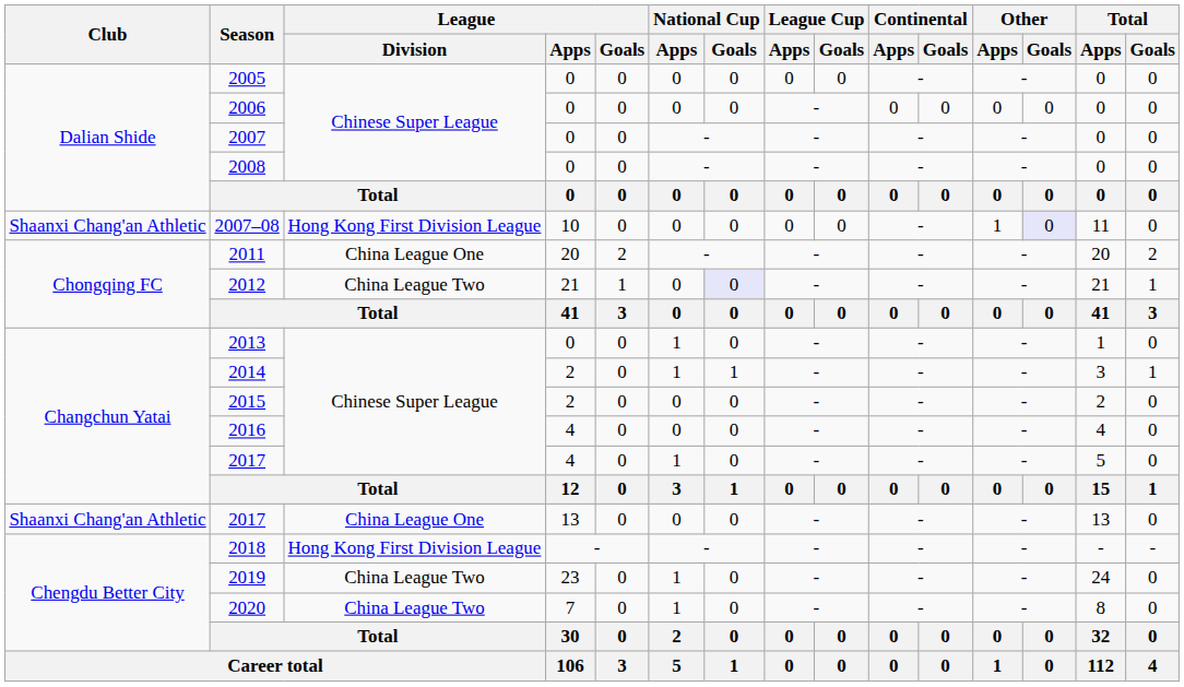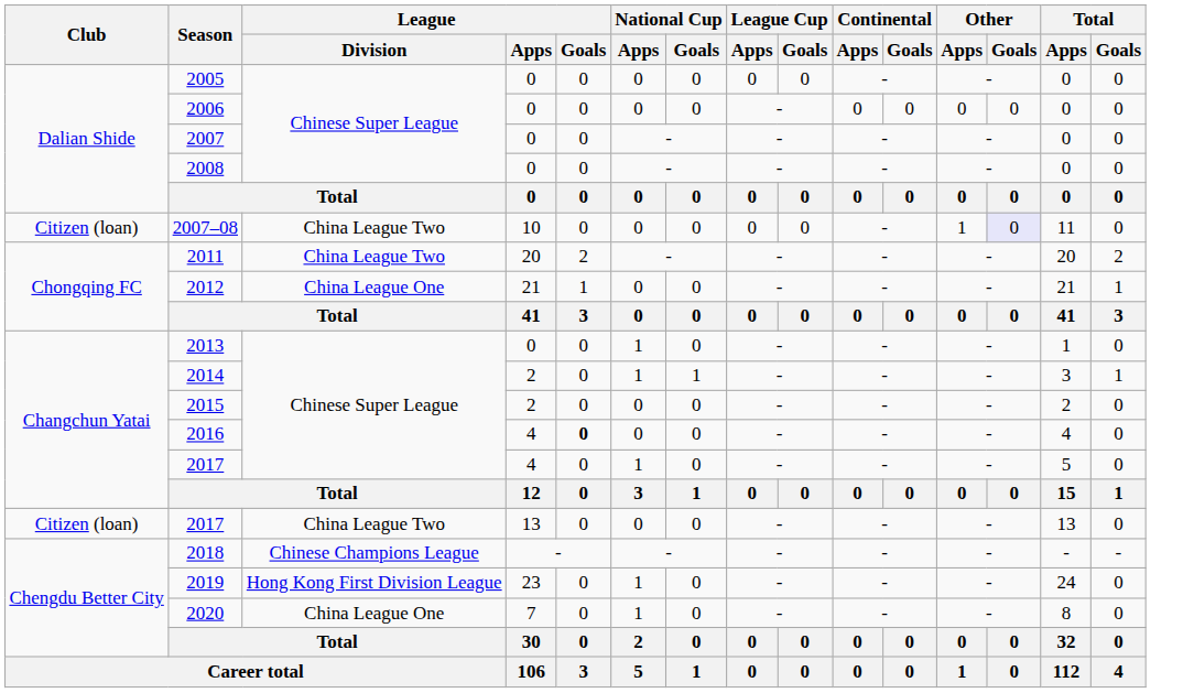 <table class="wikitable" style="text-align: center">
 <tr>
 <th rowspan="2">Club</th>
 <th rowspan="2">Season</th>
 <th colspan="3">League</th>
 <th colspan="2">National Cup</th>
 <th colspan="2">League Cup</th>
 <th colspan="2">Continental</th>
 <th colspan="2">Other</th>
 <th colspan="2">Total</th>
 </tr>
 <tr>
 <th>Division</th>
 <th>Apps</th>
 <th>Goals</th>
 <th>Apps</th>
 <th>Goals</th>
 <th>Apps</th>
 <th>Goals</th>
 <th>Apps</th>
 <th>Goals</th>
 <th>Apps</th>
 <th>Goals</th>
 <th>Apps</th>
 <th>Goals</th>
 </tr>
 <tr>
 <td rowspan=5><a href='#'>Dalian Shide</a></td>
 <td><a href='#'>2005</a></td>
 <td rowspan=4><a href='#'>Chinese Super League</a></td>
 <td>0</td>
 <td>0</td>
 <td>0</td>
 <td>0</td>
 <td>0</td>
 <td>0</td>
 <td colspan="2">-</td>
 <td colspan="2">-</td>
 <td>0</td>
 <td>0</td>
 </tr>
 <tr>
 <td><a href='#'>2006</a></td>
 <td>0</td>
 <td>0</td>
 <td>0</td>
 <td>0</td>
 <td colspan="2">-</td>
 <td>0</td>
 <td>0</td>
 <td>0</td>
 <td>0</td>
 <td>0</td>
 <td>0</td>
 </tr>
 <tr>
 <td><a href='#'>2007</a></td>
 <td>0</td>
 <td>0</td>
 <td colspan="2">-</td>
 <td colspan="2">-</td>
 <td colspan="2">-</td>
 <td colspan="2">-</td>
 <td>0</td>
 <td>0</td>
 </tr>
 <tr>
 <td><a href='#'>2008</a></td>
 <td>0</td>
 <td>0</td>
 <td colspan="2">-</td>
 <td colspan="2">-</td>
 <td colspan="2">-</td>
 <td colspan="2">-</td>
 <td>0</td>
 <td>0</td>
 </tr>
 <tr>
 <th colspan="2"><strong>Total</strong></th>
 <th>0</th>
 <th>0</th>
 <th>0</th>
 <th>0</th>
 <th>0</th>
 <th>0</th>
 <th>0</th>
 <th>0</th>
 <th>0</th>
 <th>0</th>
 <th>0</th>
 <th>0</th>
 </tr>
 <tr>
-<td><a href='#'>Shaanxi Chang'an Athletic</a></td>
+<td><a href='#'>Citizen</a> (loan)</td>
 <td><a href='#'>2007–08</a></td>
-<td><a href='#'>Hong Kong First Division League</a></td>
+<td>China League Two</td>
 <td>10</td>
 <td>0</td>
 <td>0</td>
 <td>0</td>
 <td>0</td>
 <td>0</td>
 <td colspan="2">-</td>
 <td>1</td>
 <td style="background: lavender;">0</td>
 <td>11</td>
 <td>0</td>
 </tr>
 <tr>
 <td rowspan=3><a href='#'>Chongqing FC</a></td>
 <td><a href='#'>2011</a></td>
-<td>China League One</td>
+<td><a href='#'>China League Two</a></td>
 <td>20</td>
 <td>2</td>
 <td colspan="2">-</td>
 <td colspan="2">-</td>
 <td colspan="2">-</td>
 <td colspan="2">-</td>
 <td>20</td>
 <td>2</td>
 </tr>
 <tr>
 <td><a href='#'>2012</a></td>
-<td>China League Two</td>
+<td><a href='#'>China League One</a></td>
 <td>21</td>
 <td>1</td>
 <td>0</td>
-<td style="background: lavender;">0</td>
+<td>0</td>
 <td colspan="2">-</td>
 <td colspan="2">-</td>
 <td colspan="2">-</td>
 <td>21</td>
 <td>1</td>
 </tr>
 <tr>
 <th colspan="2"><strong>Total</strong></th>
 <th>41</th>
 <th>3</th>
 <th>0</th>
 <th>0</th>
 <th>0</th>
 <th>0</th>
 <th>0</th>
 <th>0</th>
 <th>0</th>
 <th>0</th>
 <th>41</th>
 <th>3</th>
 </tr>
 <tr>
 <td rowspan=6><a href='#'>Changchun Yatai</a></td>
 <td><a href='#'>2013</a></td>
 <td rowspan="5">Chinese Super League</td>
 <td>0</td>
 <td>0</td>
 <td>1</td>
 <td>0</td>
 <td colspan="2">-</td>
 <td colspan="2">-</td>
 <td colspan="2">-</td>
 <td>1</td>
 <td>0</td>
 </tr>
 <tr>
 <td><a href='#'>2014</a></td>
 <td>2</td>
 <td>0</td>
 <td>1</td>
 <td>1</td>
 <td colspan="2">-</td>
 <td colspan="2">-</td>
 <td colspan="2">-</td>
 <td>3</td>
 <td>1</td>
 </tr>
 <tr>
 <td><a href='#'>2015</a></td>
 <td>2</td>
 <td>0</td>
 <td>0</td>
 <td>0</td>
 <td colspan="2">-</td>
 <td colspan="2">-</td>
 <td colspan="2">-</td>
 <td>2</td>
 <td>0</td>
 </tr>
 <tr>
 <td><a href='#'>2016</a></td>
 <td>4</td>
-<td>0</td>
+<td><strong>0</strong></td>
 <td>0</td>
 <td>0</td>
 <td colspan="2">-</td>
 <td colspan="2">-</td>
 <td colspan="2">-</td>
 <td>4</td>
 <td>0</td>
 </tr>
 <tr>
 <td><a href='#'>2017</a></td>
 <td>4</td>
 <td>0</td>
 <td>1</td>
 <td>0</td>
 <td colspan="2">-</td>
 <td colspan="2">-</td>
 <td colspan="2">-</td>
 <td>5</td>
 <td>0</td>
 </tr>
 <tr>
 <th colspan="2"><strong>Total</strong></th>
 <th>12</th>
 <th>0</th>
 <th>3</th>
 <th>1</th>
 <th>0</th>
 <th>0</th>
 <th>0</th>
 <th>0</th>
 <th>0</th>
 <th>0</th>
 <th>15</th>
 <th>1</th>
 </tr>
 <tr>
-<td><a href='#'>Shaanxi Chang'an Athletic</a></td>
+<td><a href='#'>Citizen</a> (loan)</td>
 <td><a href='#'>2017</a></td>
-<td><a href='#'>China League One</a></td>
+<td>China League Two</td>
 <td>13</td>
 <td>0</td>
 <td>0</td>
 <td>0</td>
 <td colspan="2">-</td>
 <td colspan="2">-</td>
 <td colspan="2">-</td>
 <td>13</td>
 <td>0</td>
 </tr>
 <tr>
 <td rowspan=4><a href='#'>Chengdu Better City</a></td>
 <td><a href='#'>2018</a></td>
-<td><a href='#'>Hong Kong First Division League</a></td>
+<td><a href='#'>Chinese Champions League</a></td>
 <td colspan="2">-</td>
 <td colspan="2">-</td>
 <td colspan="2">-</td>
 <td colspan="2">-</td>
 <td colspan="2">-</td>
 <td>-</td>
 <td>-</td>
 </tr>
 <tr>
 <td><a href='#'>2019</a></td>
-<td>China League Two</td>
+<td><a href='#'>Hong Kong First Division League</a></td>
 <td>23</td>
 <td>0</td>
 <td>1</td>
 <td>0</td>
 <td colspan="2">-</td>
 <td colspan="2">-</td>
 <td colspan="2">-</td>
 <td>24</td>
 <td>0</td>
 </tr>
 <tr>
 <td><a href='#'>2020</a></td>
-<td><a href='#'>China League Two</a></td>
+<td>China League One</td>
 <td>7</td>
 <td>0</td>
 <td>1</td>
 <td>0</td>
 <td colspan="2">-</td>
 <td colspan="2">-</td>
 <td colspan="2">-</td>
 <td>8</td>
 <td>0</td>
 </tr>
 <tr>
 <th colspan="2"><strong>Total</strong></th>
 <th>30</th>
 <th>0</th>
 <th>2</th>
 <th>0</th>
 <th>0</th>
 <th>0</th>
 <th>0</th>
 <th>0</th>
 <th>0</th>
 <th>0</th>
 <th>32</th>
 <th>0</th>
 </tr>
 <tr>
 <th colspan=3>Career total</th>
 <th>106</th>
 <th>3</th>
 <th>5</th>
 <th>1</th>
 <th>0</th>
 <th>0</th>
 <th>0</th>
 <th>0</th>
 <th>1</th>
 <th>0</th>
 <th>112</th>
 <th>4</th>
 </tr>
 </table>
